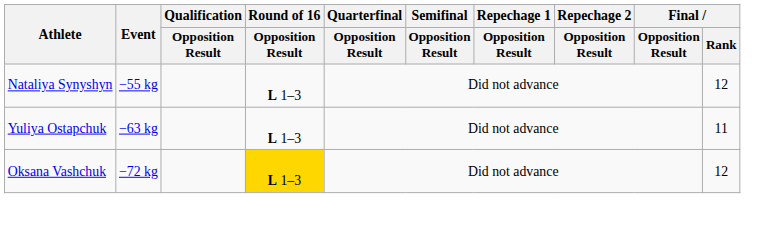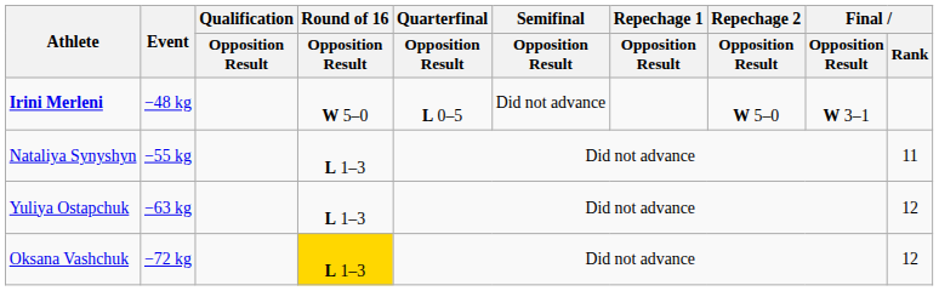 <table class="wikitable" style="font-size:90%">
 <tr>
 <th rowspan="2">Athlete</th>
 <th rowspan="2">Event</th>
 <th>Qualification</th>
 <th>Round of 16</th>
 <th>Quarterfinal</th>
 <th>Semifinal</th>
 <th>Repechage 1</th>
 <th>Repechage 2</th>
 <th colspan=2>Final / </th>
 </tr>
 <tr style="font-size: 95%">
 <th>Opposition<br>Result</th>
 <th>Opposition<br>Result</th>
 <th>Opposition<br>Result</th>
 <th>Opposition<br>Result</th>
 <th>Opposition<br>Result</th>
 <th>Opposition<br>Result</th>
 <th>Opposition<br>Result</th>
 <th>Rank</th>
 </tr>
 <tr align=center>
+<td align=left><strong><a href='#'>Irini Merleni</a></strong></td>
+<td align=left><a href='#'>−48 kg</a></td>
+<td></td>
+<td><br><strong>W</strong> 5–0 <sup></sup></td>
+<td><br><strong>L</strong> 0–5 <sup></sup></td>
+<td>Did not advance</td>
+<td></td>
+<td><br><strong>W</strong> 5–0 <sup></sup></td>
+<td><br><strong>W</strong> 3–1 <sup></sup></td>
+<td></td>
+</tr>
+<tr align=center>
 <td align=left><a href='#'>Nataliya Synyshyn</a></td>
 <td align=left><a href='#'>−55 kg</a></td>
 <td></td>
 <td><br><strong>L</strong> 1–3 <sup></sup></td>
 <td colspan=5>Did not advance</td>
-<td>12</td>
+<td>11</td>
 </tr>
 <tr align=center>
 <td align=left><a href='#'>Yuliya Ostapchuk</a></td>
 <td align=left><a href='#'>−63 kg</a></td>
 <td></td>
 <td><br><strong>L</strong> 1–3 <sup></sup></td>
 <td colspan=5>Did not advance</td>
-<td>11</td>
+<td>12</td>
 </tr>
 <tr align=center>
 <td align=left><a href='#'>Oksana Vashchuk</a></td>
 <td align=left><a href='#'>−72 kg</a></td>
 <td></td>
 <td style="background: gold;"><br><strong>L</strong> 1–3 <sup></sup></td>
 <td colspan=5>Did not advance</td>
 <td>12</td>
 </tr>
 </table>
